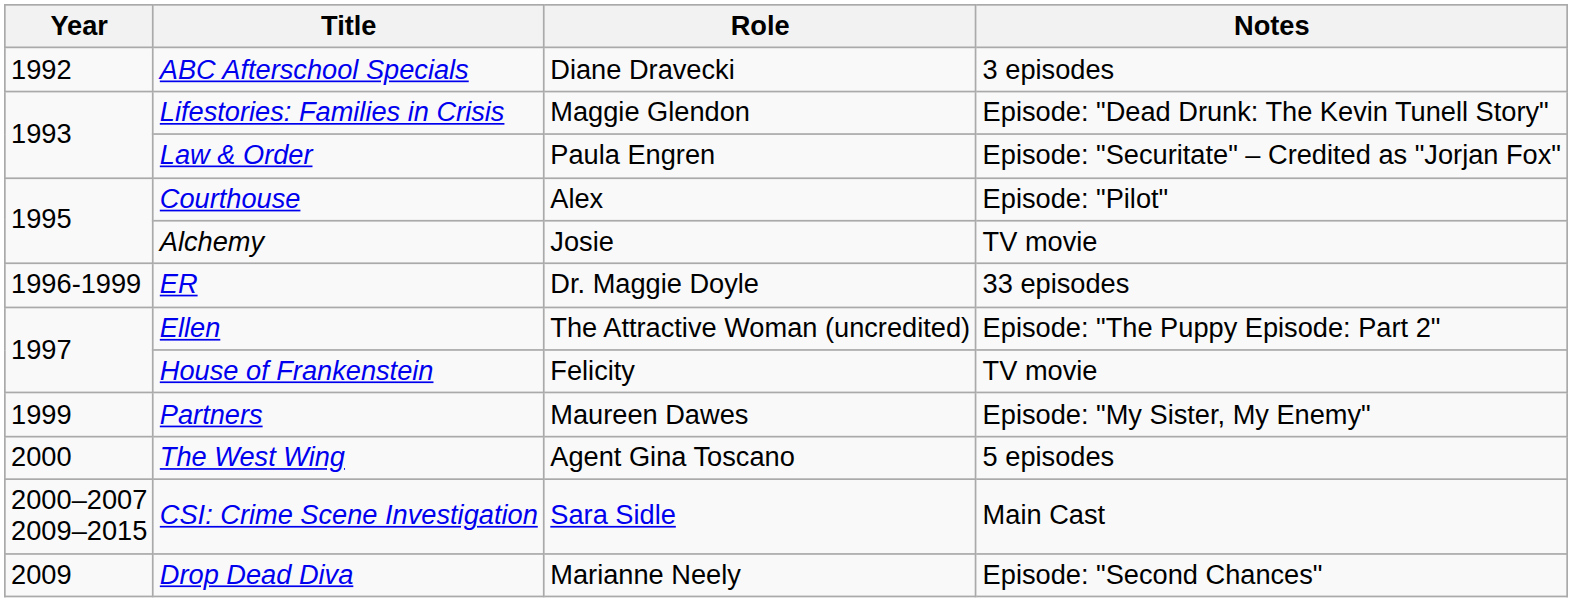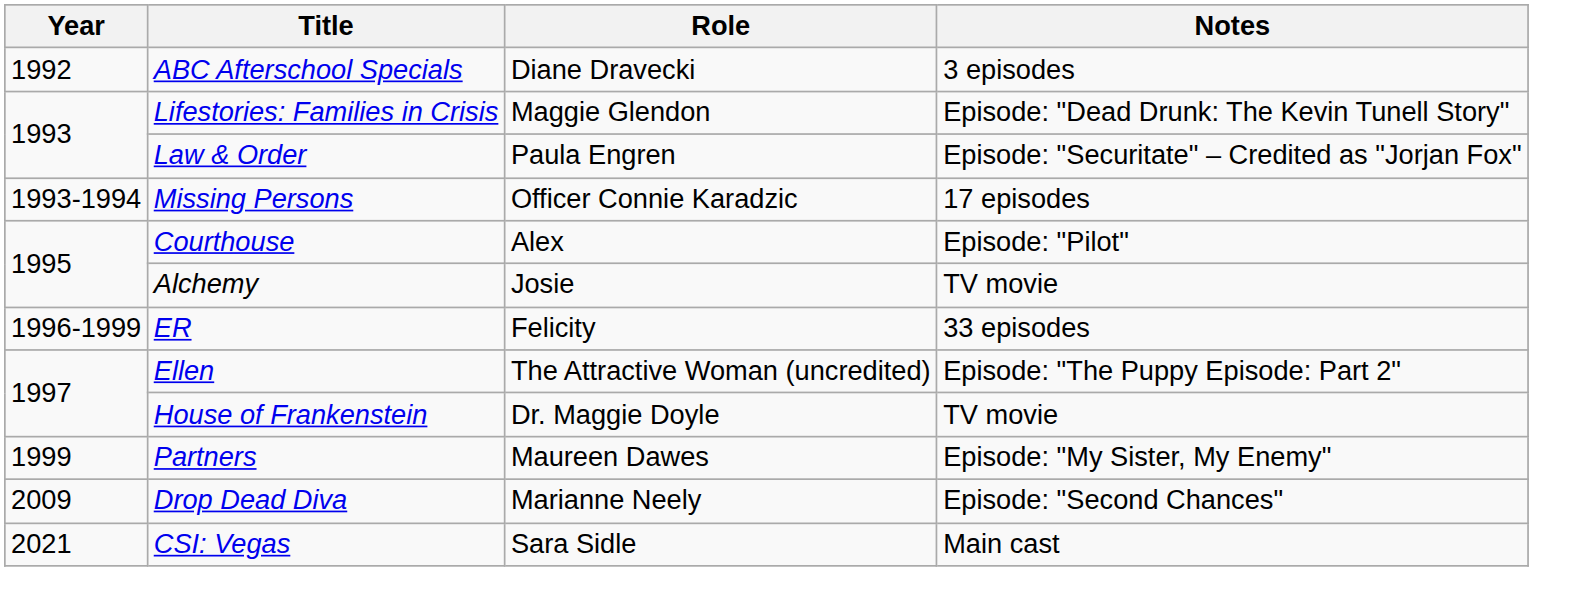 <table class="wikitable sortable">
 <tr>
 <th>Year</th>
 <th>Title</th>
 <th>Role</th>
 <th class="unsortable">Notes</th>
 </tr>
 <tr>
 <td>1992</td>
 <td><em><a href='#'>ABC Afterschool Specials</a></em></td>
 <td>Diane Dravecki</td>
 <td>3 episodes</td>
 </tr>
 <tr>
 <td rowspan=2>1993</td>
 <td><em><a href='#'>Lifestories: Families in Crisis</a></em></td>
 <td>Maggie Glendon</td>
 <td>Episode: "Dead Drunk: The Kevin Tunell Story"</td>
 </tr>
 <tr>
 <td><em><a href='#'>Law & Order</a></em></td>
 <td>Paula Engren</td>
 <td>Episode: "Securitate" – Credited as "Jorjan Fox"</td>
 </tr>
 <tr>
+<td>1993-1994</td>
+<td><em><a href='#'>Missing Persons</a></em></td>
+<td>Officer Connie Karadzic</td>
+<td>17 episodes</td>
+</tr>
+<tr>
 <td rowspan=2>1995</td>
 <td><em><a href='#'>Courthouse</a></em></td>
 <td>Alex</td>
 <td>Episode: "Pilot"</td>
 </tr>
 <tr>
 <td><em>Alchemy</em></td>
 <td>Josie</td>
 <td>TV movie</td>
 </tr>
 <tr>
 <td>1996-1999</td>
 <td><em><a href='#'>ER</a></em></td>
-<td>Dr. Maggie Doyle</td>
+<td>Felicity</td>
 <td>33 episodes</td>
 </tr>
 <tr>
 <td rowspan=2>1997</td>
 <td><em><a href='#'>Ellen</a></em></td>
 <td>The Attractive Woman (uncredited)</td>
 <td>Episode: "The Puppy Episode: Part 2"</td>
 </tr>
 <tr>
 <td><em><a href='#'>House of Frankenstein</a></em></td>
-<td>Felicity</td>
+<td>Dr. Maggie Doyle</td>
 <td>TV movie</td>
 </tr>
 <tr>
 <td>1999</td>
 <td><em><a href='#'>Partners</a></em></td>
 <td>Maureen Dawes</td>
 <td>Episode: "My Sister, My Enemy"</td>
 </tr>
 <tr>
-<td>2000</td>
-<td><em><a href='#'>The West Wing</a></em></td>
-<td>Agent Gina Toscano</td>
-<td>5 episodes</td>
-</tr>
-<tr>
-<td>2000–2007<br>2009–2015</td>
-<td><em><a href='#'>CSI: Crime Scene Investigation</a></em></td>
-<td><a href='#'>Sara Sidle</a></td>
-<td>Main Cast</td>
-</tr>
-<tr>
 <td>2009</td>
 <td><em><a href='#'>Drop Dead Diva</a></em></td>
 <td>Marianne Neely</td>
 <td>Episode: "Second Chances"</td>
 </tr>
+<tr>
+<td>2021</td>
+<td><em><a href='#'>CSI: Vegas</a></em></td>
+<td>Sara Sidle</td>
+<td>Main cast</td>
+</tr>
 </table>
